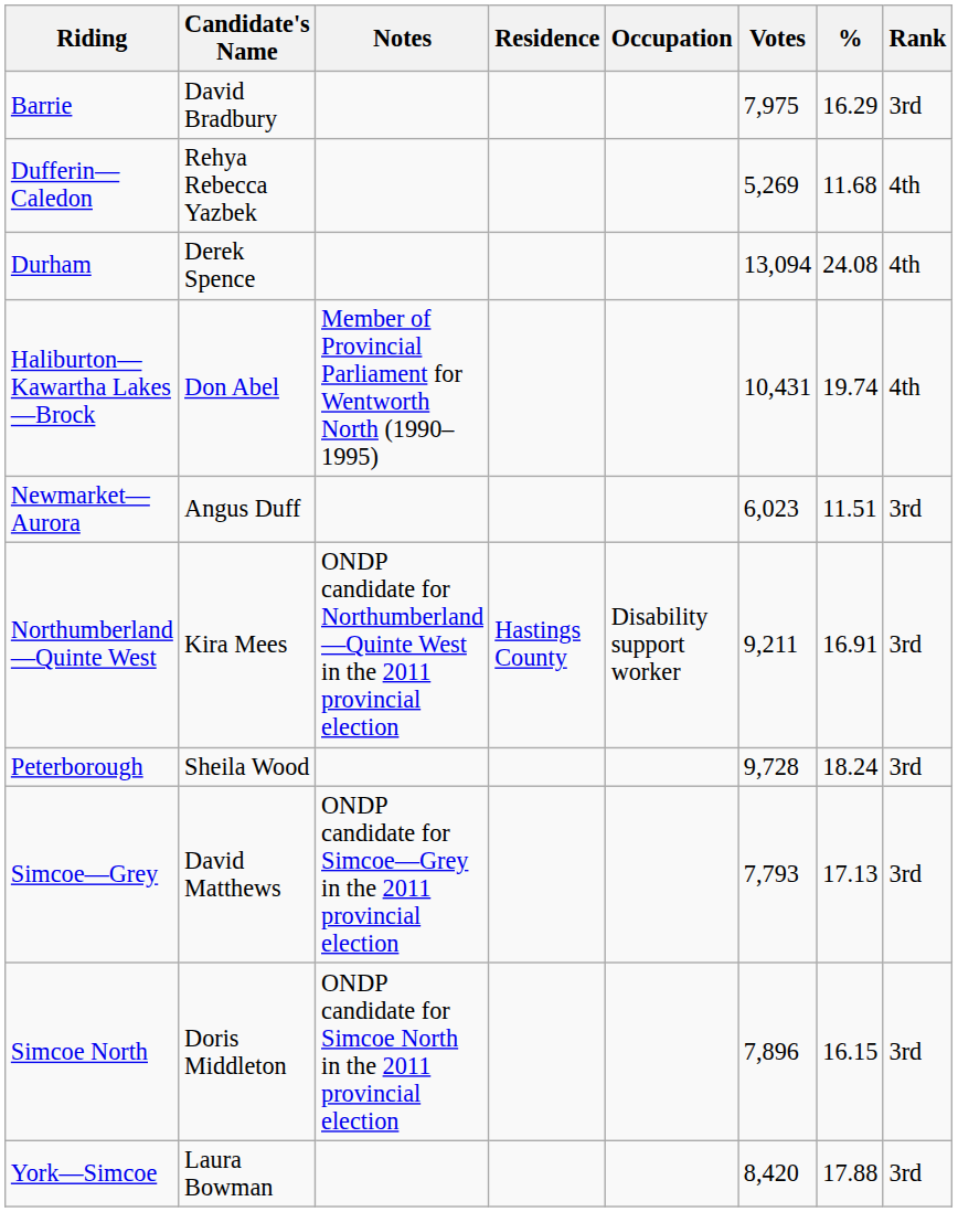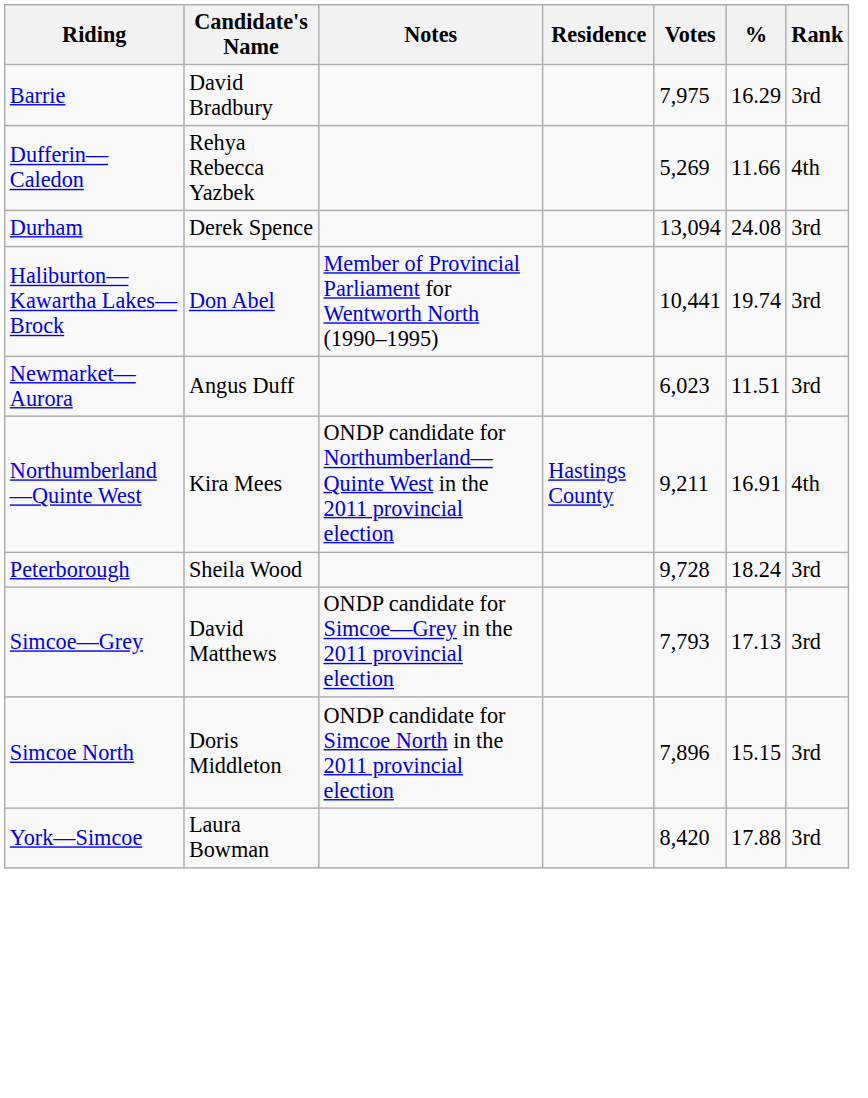 <table class="wikitable sortable">
 <tr>
 <th>Riding<br></th>
 <th>Candidate's Name</th>
 <th>Notes</th>
 <th>Residence</th>
-<th>Occupation</th>
 <th>Votes</th>
 <th>%</th>
 <th>Rank</th>
 </tr>
 <tr>
 <td><a href='#'>Barrie</a></td>
 <td>David Bradbury</td>
-<td></td>
 <td></td>
 <td></td>
 <td>7,975</td>
 <td>16.29</td>
 <td>3rd</td>
 </tr>
 <tr>
 <td><a href='#'>Dufferin—Caledon</a></td>
 <td>Rehya Rebecca Yazbek</td>
 <td></td>
 <td></td>
-<td></td>
 <td>5,269</td>
-<td>11.68</td>
+<td>11.66</td>
 <td>4th</td>
 </tr>
 <tr>
 <td><a href='#'>Durham</a></td>
 <td>Derek Spence</td>
 <td></td>
 <td></td>
-<td></td>
 <td>13,094</td>
 <td>24.08</td>
-<td>4th</td>
+<td>3rd</td>
 </tr>
 <tr>
 <td><a href='#'>Haliburton—Kawartha Lakes—Brock</a></td>
 <td><a href='#'>Don Abel</a></td>
 <td><a href='#'>Member of Provincial Parliament</a> for <a href='#'>Wentworth North</a> (1990–1995)</td>
 <td></td>
-<td></td>
-<td>10,431</td>
+<td>10,441</td>
 <td>19.74</td>
-<td>4th</td>
+<td>3rd</td>
 </tr>
 <tr>
 <td><a href='#'>Newmarket—Aurora</a></td>
 <td>Angus Duff</td>
-<td></td>
 <td></td>
 <td></td>
 <td>6,023</td>
 <td>11.51</td>
 <td>3rd</td>
 </tr>
 <tr>
 <td><a href='#'>Northumberland—Quinte West</a></td>
 <td>Kira Mees</td>
 <td>ONDP candidate for <a href='#'>Northumberland—Quinte West</a> in the <a href='#'>2011 provincial election</a></td>
 <td><a href='#'>Hastings County</a></td>
-<td>Disability support worker</td>
 <td>9,211</td>
 <td>16.91</td>
-<td>3rd</td>
+<td>4th</td>
 </tr>
 <tr>
 <td><a href='#'>Peterborough</a></td>
 <td>Sheila Wood</td>
-<td></td>
 <td></td>
 <td></td>
 <td>9,728</td>
 <td>18.24</td>
 <td>3rd</td>
 </tr>
 <tr>
 <td><a href='#'>Simcoe—Grey</a></td>
 <td>David Matthews</td>
 <td>ONDP candidate for <a href='#'>Simcoe—Grey</a> in the <a href='#'>2011 provincial election</a></td>
 <td></td>
-<td></td>
 <td>7,793</td>
 <td>17.13</td>
 <td>3rd</td>
 </tr>
 <tr>
 <td><a href='#'>Simcoe North</a></td>
 <td>Doris Middleton</td>
 <td>ONDP candidate for <a href='#'>Simcoe North</a> in the <a href='#'>2011 provincial election</a></td>
 <td></td>
-<td></td>
 <td>7,896</td>
-<td>16.15</td>
+<td>15.15</td>
 <td>3rd</td>
 </tr>
 <tr>
 <td><a href='#'>York—Simcoe</a></td>
 <td>Laura Bowman</td>
 <td></td>
 <td></td>
-<td></td>
 <td>8,420</td>
 <td>17.88</td>
 <td>3rd</td>
 </tr>
 </table>
